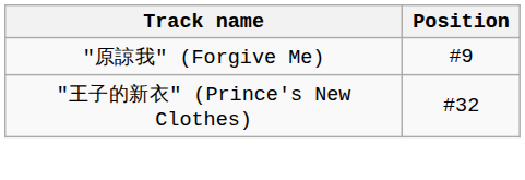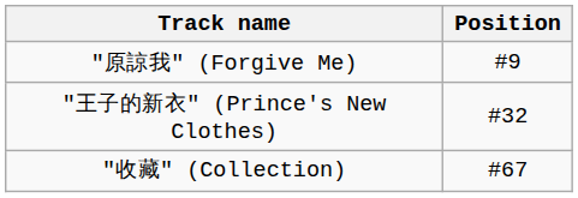 <table class="wikitable" style="text-align:center">
 <tr>
 <th width="250px">Track name</th>
 <th width="70px">Position</th>
 </tr>
 <tr>
 <td>"原諒我" (Forgive Me)</td>
 <td>#9</td>
 </tr>
 <tr>
 <td>"王子的新衣" (Prince's New Clothes)</td>
 <td>#32</td>
 </tr>
+<tr>
+<td>"收藏" (Collection)</td>
+<td>#67</td>
+</tr>
 </table>
